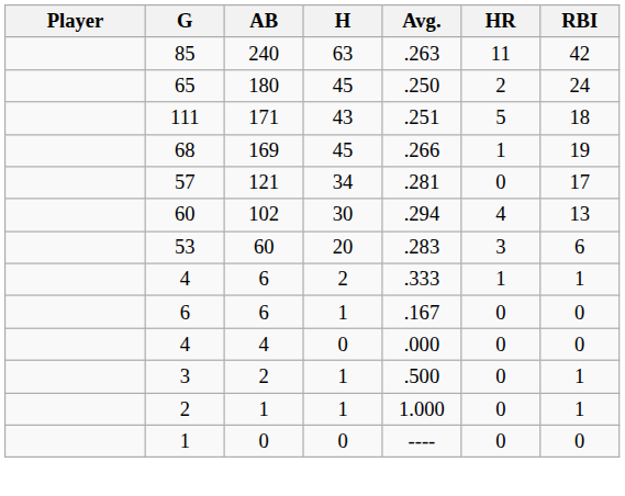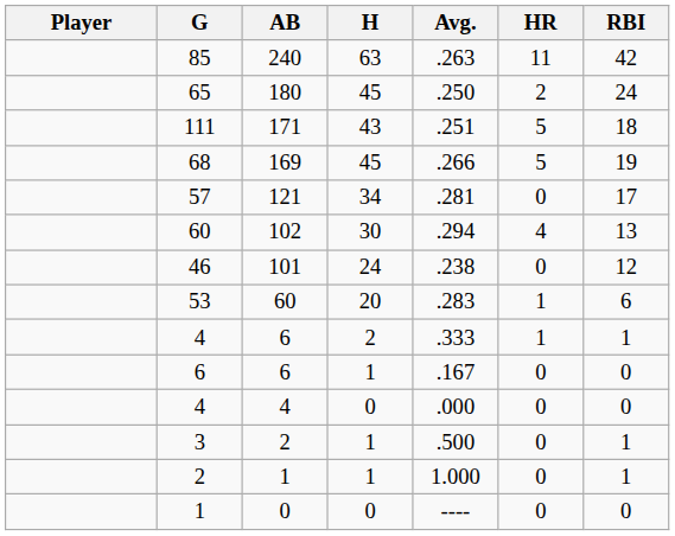 <table class="wikitable sortable">
 <tr>
 <th bgcolor="#DDDDFF" width="16%">Player</th>
 <th bgcolor="#DDDDFF" width="9%">G</th>
 <th bgcolor="#DDDDFF" width="9%">AB</th>
 <th bgcolor="#DDDDFF" width="9%">H</th>
 <th bgcolor="#DDDDFF" width="9%">Avg.</th>
 <th bgcolor="#DDDDFF" width="9%">HR</th>
 <th bgcolor="#DDDDFF" width="9%">RBI</th>
 </tr>
 <tr align="center">
 <td></td>
 <td>85</td>
 <td>240</td>
 <td>63</td>
 <td>.263</td>
 <td>11</td>
 <td>42</td>
 </tr>
 <tr align="center">
 <td></td>
 <td>65</td>
 <td>180</td>
 <td>45</td>
 <td>.250</td>
 <td>2</td>
 <td>24</td>
 </tr>
 <tr align="center">
 <td></td>
 <td>111</td>
 <td>171</td>
 <td>43</td>
 <td>.251</td>
 <td>5</td>
 <td>18</td>
 </tr>
 <tr align="center">
 <td></td>
 <td>68</td>
 <td>169</td>
 <td>45</td>
 <td>.266</td>
-<td>1</td>
+<td>5</td>
 <td>19</td>
 </tr>
 <tr align="center">
 <td></td>
 <td>57</td>
 <td>121</td>
 <td>34</td>
 <td>.281</td>
 <td>0</td>
 <td>17</td>
 </tr>
 <tr align="center">
 <td></td>
 <td>60</td>
 <td>102</td>
 <td>30</td>
 <td>.294</td>
 <td>4</td>
 <td>13</td>
 </tr>
 <tr align="center">
 <td></td>
+<td>46</td>
+<td>101</td>
+<td>24</td>
+<td>.238</td>
+<td>0</td>
+<td>12</td>
+</tr>
+<tr align="center">
+<td></td>
 <td>53</td>
 <td>60</td>
 <td>20</td>
 <td>.283</td>
-<td>3</td>
+<td>1</td>
 <td>6</td>
 </tr>
 <tr align="center">
 <td></td>
 <td>4</td>
 <td>6</td>
 <td>2</td>
 <td>.333</td>
 <td>1</td>
 <td>1</td>
 </tr>
 <tr align="center">
 <td></td>
 <td>6</td>
 <td>6</td>
 <td>1</td>
 <td>.167</td>
 <td>0</td>
 <td>0</td>
 </tr>
 <tr align="center">
 <td></td>
 <td>4</td>
 <td>4</td>
 <td>0</td>
 <td>.000</td>
 <td>0</td>
 <td>0</td>
 </tr>
 <tr align="center">
 <td></td>
 <td>3</td>
 <td>2</td>
 <td>1</td>
 <td>.500</td>
 <td>0</td>
 <td>1</td>
 </tr>
 <tr align="center">
 <td></td>
 <td>2</td>
 <td>1</td>
 <td>1</td>
 <td>1.000</td>
 <td>0</td>
 <td>1</td>
 </tr>
 <tr align="center">
 <td></td>
 <td>1</td>
 <td>0</td>
 <td>0</td>
 <td>----</td>
 <td>0</td>
 <td>0</td>
 </tr>
 </table>
